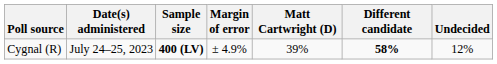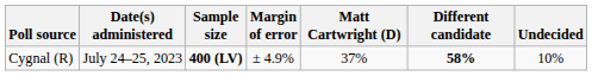 <table class="wikitable" style="font-size:90%;text-align:center;">
 <tr valign=bottom>
 <th>Poll source</th>
 <th>Date(s)<br>administered</th>
 <th>Sample<br>size</th>
 <th>Margin<br>of error</th>
 <th style="width:100px;">Matt<br>Cartwright (D)</th>
 <th style="width:100px;">Different<br>candidate</th>
 <th>Undecided</th>
 </tr>
 <tr>
 <td style="text-align:left;">Cygnal (R)</td>
 <td>July 24–25, 2023</td>
 <td><strong>400 (LV)</strong></td>
 <td>± 4.9%</td>
-<td>39%</td>
+<td>37%</td>
 <td><strong>58%</strong></td>
-<td>12%</td>
+<td>10%</td>
 </tr>
 </table>
